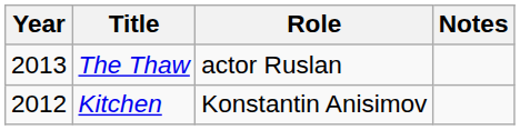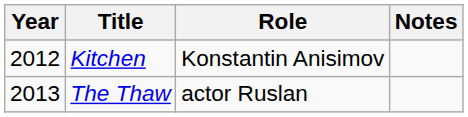 <table class="wikitable sortable">
 <tr>
 <th>Year</th>
 <th>Title</th>
 <th>Role</th>
 <th>Notes</th>
 </tr>
 <tr>
+<td>2012</td>
+<td><em><a href='#'>Kitchen</a></em></td>
+<td>Konstantin  Anisimov</td>
+<td></td>
+</tr>
+<tr>
 <td>2013</td>
 <td><em><a href='#'>The Thaw</a></em></td>
 <td>actor Ruslan</td>
 <td></td>
 </tr>
-<tr>
-<td>2012</td>
-<td><em><a href='#'>Kitchen</a></em></td>
-<td>Konstantin  Anisimov</td>
-<td></td>
-</tr>
 </table>
